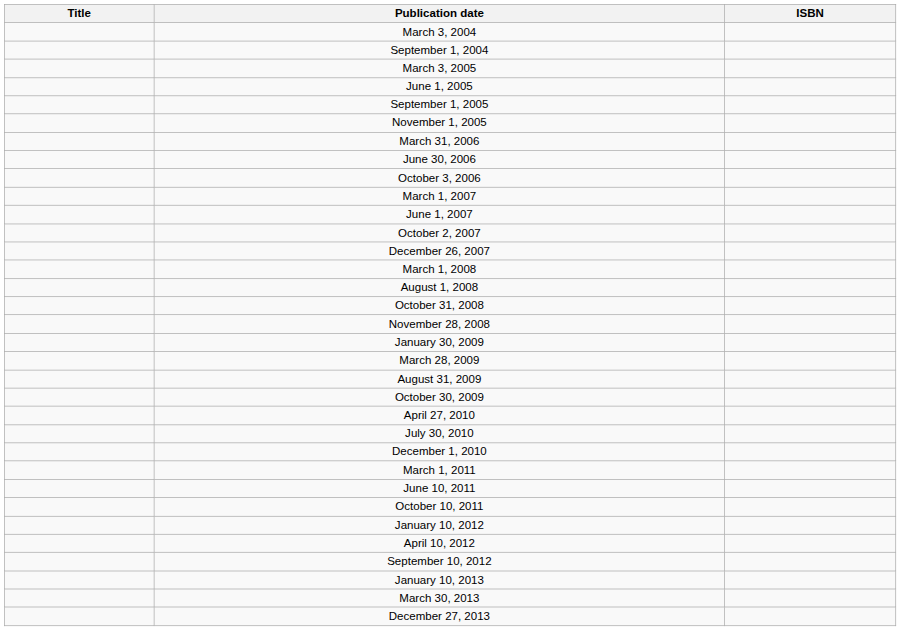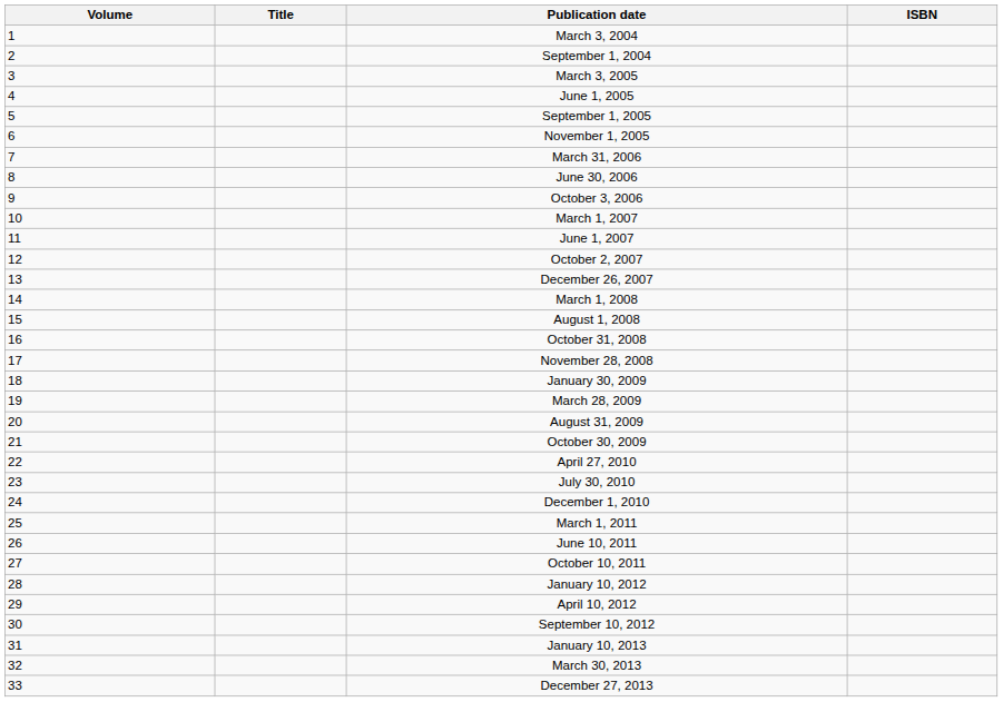 <table class="wikitable" width="98%">
 <tr>
+<th align="center">Volume</th>
 <th align="center">Title</th>
 <th align="center">Publication date</th>
 <th align="center">ISBN</th>
 </tr>
 <tr>
+<td>1</td>
 <td></td>
 <td align="center">March 3, 2004</td>
 <td align="center"></td>
 </tr>
 <tr>
+<td>2</td>
 <td></td>
 <td align="center">September 1, 2004</td>
 <td align="center"></td>
 </tr>
 <tr>
+<td>3</td>
 <td></td>
 <td align="center">March 3, 2005</td>
 <td align="center"></td>
 </tr>
 <tr>
+<td>4</td>
 <td></td>
 <td align="center">June 1, 2005</td>
 <td align="center"></td>
 </tr>
 <tr>
+<td>5</td>
 <td></td>
 <td align="center">September 1, 2005</td>
 <td align="center"></td>
 </tr>
 <tr>
+<td>6</td>
 <td></td>
 <td align="center">November 1, 2005</td>
 <td align="center"></td>
 </tr>
 <tr>
+<td>7</td>
 <td></td>
 <td align="center">March 31, 2006</td>
 <td align="center"></td>
 </tr>
 <tr>
+<td>8</td>
 <td></td>
 <td align="center">June 30, 2006</td>
 <td align="center"></td>
 </tr>
 <tr>
+<td>9</td>
 <td></td>
 <td align="center">October 3, 2006</td>
 <td align="center"></td>
 </tr>
 <tr>
+<td>10</td>
 <td></td>
 <td align="center">March 1, 2007</td>
 <td align="center"></td>
 </tr>
 <tr>
+<td>11</td>
 <td></td>
 <td align="center">June 1, 2007</td>
 <td align="center"></td>
 </tr>
 <tr>
+<td>12</td>
 <td></td>
 <td align="center">October 2, 2007</td>
 <td align="center"></td>
 </tr>
 <tr>
+<td>13</td>
 <td></td>
 <td align="center">December 26, 2007</td>
 <td align="center"></td>
 </tr>
 <tr>
+<td>14</td>
 <td></td>
 <td align="center">March 1, 2008</td>
 <td align="center"></td>
 </tr>
 <tr>
+<td>15</td>
 <td></td>
 <td align="center">August 1, 2008</td>
 <td align="center"></td>
 </tr>
 <tr>
+<td>16</td>
 <td></td>
 <td align="center">October 31, 2008</td>
 <td align="center"></td>
 </tr>
 <tr>
+<td>17</td>
 <td></td>
 <td align="center">November 28, 2008</td>
 <td align="center"></td>
 </tr>
 <tr>
+<td>18</td>
 <td></td>
 <td align="center">January 30, 2009</td>
 <td align="center"></td>
 </tr>
 <tr>
+<td>19</td>
 <td></td>
 <td align="center">March 28, 2009</td>
 <td align="center"></td>
 </tr>
 <tr>
+<td>20</td>
 <td></td>
 <td align="center">August 31, 2009</td>
 <td align="center"></td>
 </tr>
 <tr>
+<td>21</td>
 <td></td>
 <td align="center">October 30, 2009</td>
 <td align="center"></td>
 </tr>
 <tr>
+<td>22</td>
 <td></td>
 <td align="center">April 27, 2010</td>
 <td align="center"></td>
 </tr>
 <tr>
+<td>23</td>
 <td></td>
 <td align="center">July 30, 2010</td>
 <td align="center"></td>
 </tr>
 <tr>
+<td>24</td>
 <td></td>
 <td align="center">December 1, 2010</td>
 <td align="center"></td>
 </tr>
 <tr>
+<td>25</td>
 <td></td>
 <td align="center">March 1, 2011</td>
 <td align="center"></td>
 </tr>
 <tr>
+<td>26</td>
 <td></td>
 <td align="center">June 10, 2011</td>
 <td align="center"></td>
 </tr>
 <tr>
+<td>27</td>
 <td></td>
 <td align="center">October 10, 2011</td>
 <td align="center"></td>
 </tr>
 <tr>
+<td>28</td>
 <td></td>
 <td align="center">January 10, 2012</td>
 <td align="center"></td>
 </tr>
 <tr>
+<td>29</td>
 <td></td>
 <td align="center">April 10, 2012</td>
 <td align="center"></td>
 </tr>
 <tr>
+<td>30</td>
 <td></td>
 <td align="center">September 10, 2012</td>
 <td align="center"></td>
 </tr>
 <tr>
+<td>31</td>
 <td></td>
 <td align="center">January 10, 2013</td>
 <td align="center"></td>
 </tr>
 <tr>
+<td>32</td>
 <td></td>
 <td align="center">March 30, 2013</td>
 <td align="center"></td>
 </tr>
 <tr>
+<td>33</td>
 <td></td>
 <td align="center">December 27, 2013</td>
 <td align="center"></td>
 </tr>
 </table>
